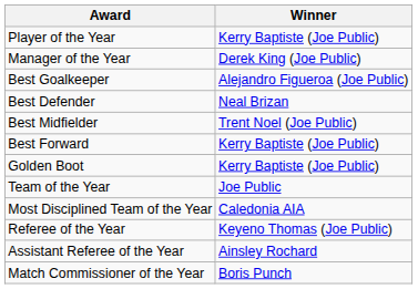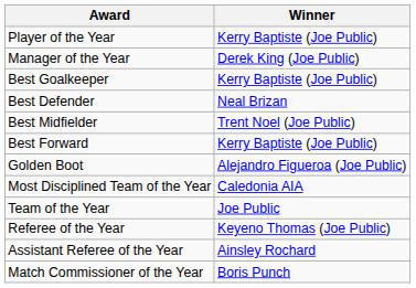 <table class="wikitable" style="font-size:90%;">
 <tr>
 <th rowspan="1">Award</th>
 <th rowspan="1">Winner</th>
 </tr>
 <tr>
 <td>Player of the Year</td>
 <td> <a href='#'>Kerry Baptiste</a> (<a href='#'>Joe Public</a>)</td>
 </tr>
 <tr>
 <td>Manager of the Year</td>
 <td> <a href='#'>Derek King</a> (<a href='#'>Joe Public</a>)</td>
 </tr>
 <tr>
 <td>Best Goalkeeper</td>
-<td> <a href='#'>Alejandro Figueroa</a> (<a href='#'>Joe Public</a>)</td>
+<td> <a href='#'>Kerry Baptiste</a> (<a href='#'>Joe Public</a>)</td>
 </tr>
 <tr>
 <td>Best Defender</td>
 <td><a href='#'>Neal Brizan</a></td>
 </tr>
 <tr>
 <td>Best Midfielder</td>
 <td> <a href='#'>Trent Noel</a> (<a href='#'>Joe Public</a>)</td>
 </tr>
 <tr>
 <td>Best Forward</td>
 <td> <a href='#'>Kerry Baptiste</a> (<a href='#'>Joe Public</a>)</td>
 </tr>
 <tr>
 <td>Golden Boot</td>
-<td> <a href='#'>Kerry Baptiste</a> (<a href='#'>Joe Public</a>)</td>
+<td> <a href='#'>Alejandro Figueroa</a> (<a href='#'>Joe Public</a>)</td>
+</tr>
+<tr>
+<td>Most Disciplined Team of the Year</td>
+<td><a href='#'>Caledonia AIA</a></td>
 </tr>
 <tr>
 <td>Team of the Year</td>
 <td><a href='#'>Joe Public</a></td>
-</tr>
-<tr>
-<td>Most Disciplined Team of the Year</td>
-<td><a href='#'>Caledonia AIA</a></td>
 </tr>
 <tr>
 <td>Referee of the Year</td>
 <td> <a href='#'>Keyeno Thomas</a> (<a href='#'>Joe Public</a>)</td>
 </tr>
 <tr>
 <td>Assistant Referee of the Year</td>
 <td><a href='#'>Ainsley Rochard</a></td>
 </tr>
 <tr>
 <td>Match Commissioner of the Year</td>
 <td><a href='#'>Boris Punch</a></td>
 </tr>
 </table>
